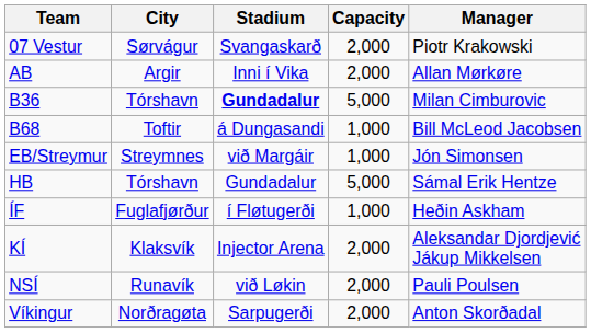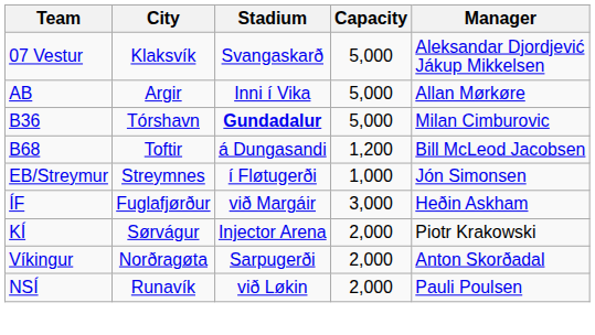 <table class="wikitable sortable">
 <tr>
 <th>Team</th>
 <th>City</th>
 <th>Stadium</th>
 <th>Capacity</th>
 <th>Manager</th>
 </tr>
 <tr>
 <td><a href='#'>07 Vestur</a></td>
-<td align="center"><a href='#'>Sørvágur</a></td>
+<td align="center"><a href='#'>Klaksvík</a></td>
 <td align="center"><a href='#'>Svangaskarð</a></td>
-<td align="center">2,000</td>
-<td> Piotr Krakowski</td>
+<td align="center">5,000</td>
+<td> <a href='#'>Aleksandar Djordjević</a><br> <a href='#'>Jákup Mikkelsen</a></td>
 </tr>
 <tr>
 <td><a href='#'>AB</a></td>
 <td align="center"><a href='#'>Argir</a></td>
 <td align="center"><a href='#'>Inni í Vika</a></td>
-<td align="center">2,000</td>
+<td align="center">5,000</td>
 <td> <a href='#'>Allan Mørkøre</a></td>
 </tr>
 <tr>
 <td><a href='#'>B36</a></td>
 <td align="center"><a href='#'>Tórshavn</a></td>
 <td align="center"><strong><a href='#'>Gundadalur</a></strong></td>
 <td align="center">5,000</td>
 <td> <a href='#'>Milan Cimburovic</a></td>
 </tr>
 <tr>
 <td><a href='#'>B68</a></td>
 <td align="center"><a href='#'>Toftir</a></td>
 <td align="center"><a href='#'>á Dungasandi</a></td>
-<td align="center">1,000</td>
+<td align="center">1,200</td>
 <td> <a href='#'>Bill McLeod Jacobsen</a></td>
 </tr>
 <tr>
 <td><a href='#'>EB/Streymur</a></td>
 <td align="center"><a href='#'>Streymnes</a></td>
-<td align="center"><a href='#'>við Margáir</a></td>
+<td align="center"><a href='#'>í Fløtugerði</a></td>
 <td align="center">1,000</td>
 <td> <a href='#'>Jón Simonsen</a></td>
 </tr>
 <tr>
-<td><a href='#'>HB</a></td>
-<td align="center"><a href='#'>Tórshavn</a></td>
-<td align="center"><a href='#'>Gundadalur</a></td>
-<td align="center">5,000</td>
-<td> <a href='#'>Sámal Erik Hentze</a></td>
-</tr>
-<tr>
 <td><a href='#'>ÍF</a></td>
 <td align="center"><a href='#'>Fuglafjørður</a></td>
-<td align="center"><a href='#'>í Fløtugerði</a></td>
-<td align="center">1,000</td>
+<td align="center"><a href='#'>við Margáir</a></td>
+<td align="center">3,000</td>
 <td> <a href='#'>Heðin Askham</a></td>
 </tr>
 <tr>
 <td><a href='#'>KÍ</a></td>
-<td align="center"><a href='#'>Klaksvík</a></td>
+<td align="center"><a href='#'>Sørvágur</a></td>
 <td align="center"><a href='#'>Injector Arena</a></td>
 <td align="center">2,000</td>
-<td> <a href='#'>Aleksandar Djordjević</a><br> <a href='#'>Jákup Mikkelsen</a></td>
+<td> Piotr Krakowski</td>
+</tr>
+<tr>
+<td><a href='#'>Víkingur</a></td>
+<td align="center"><a href='#'>Norðragøta</a></td>
+<td align="center"><a href='#'>Sarpugerði</a></td>
+<td align="center">2,000</td>
+<td> <a href='#'>Anton Skorðadal</a></td>
 </tr>
 <tr>
 <td><a href='#'>NSÍ</a></td>
 <td align="center"><a href='#'>Runavík</a></td>
 <td align="center"><a href='#'>við Løkin</a></td>
 <td align="center">2,000</td>
 <td> <a href='#'>Pauli Poulsen</a></td>
 </tr>
-<tr>
-<td><a href='#'>Víkingur</a></td>
-<td align="center"><a href='#'>Norðragøta</a></td>
-<td align="center"><a href='#'>Sarpugerði</a></td>
-<td align="center">2,000</td>
-<td> <a href='#'>Anton Skorðadal</a></td>
-</tr>
 </table>
